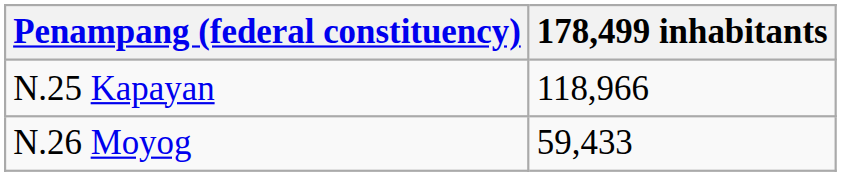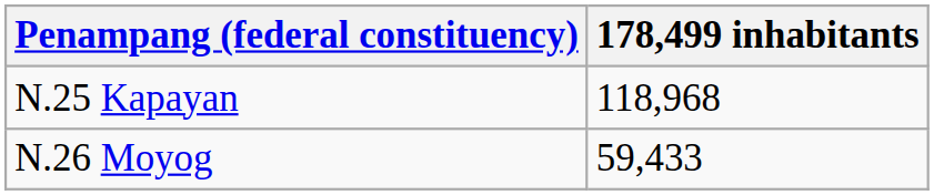 <table class="wikitable">
 <tr>
 <th class="hintergrundfarbe6"><a href='#'>Penampang (federal constituency)</a></th>
 <th class="hintergrundfarbe6">178,499 inhabitants</th>
 </tr>
 <tr>
 <td>N.25 <a href='#'>Kapayan</a></td>
-<td>118,966</td>
+<td>118,968</td>
 </tr>
 <tr>
 <td>N.26 <a href='#'>Moyog</a></td>
 <td>59,433</td>
 </tr>
 </table>
